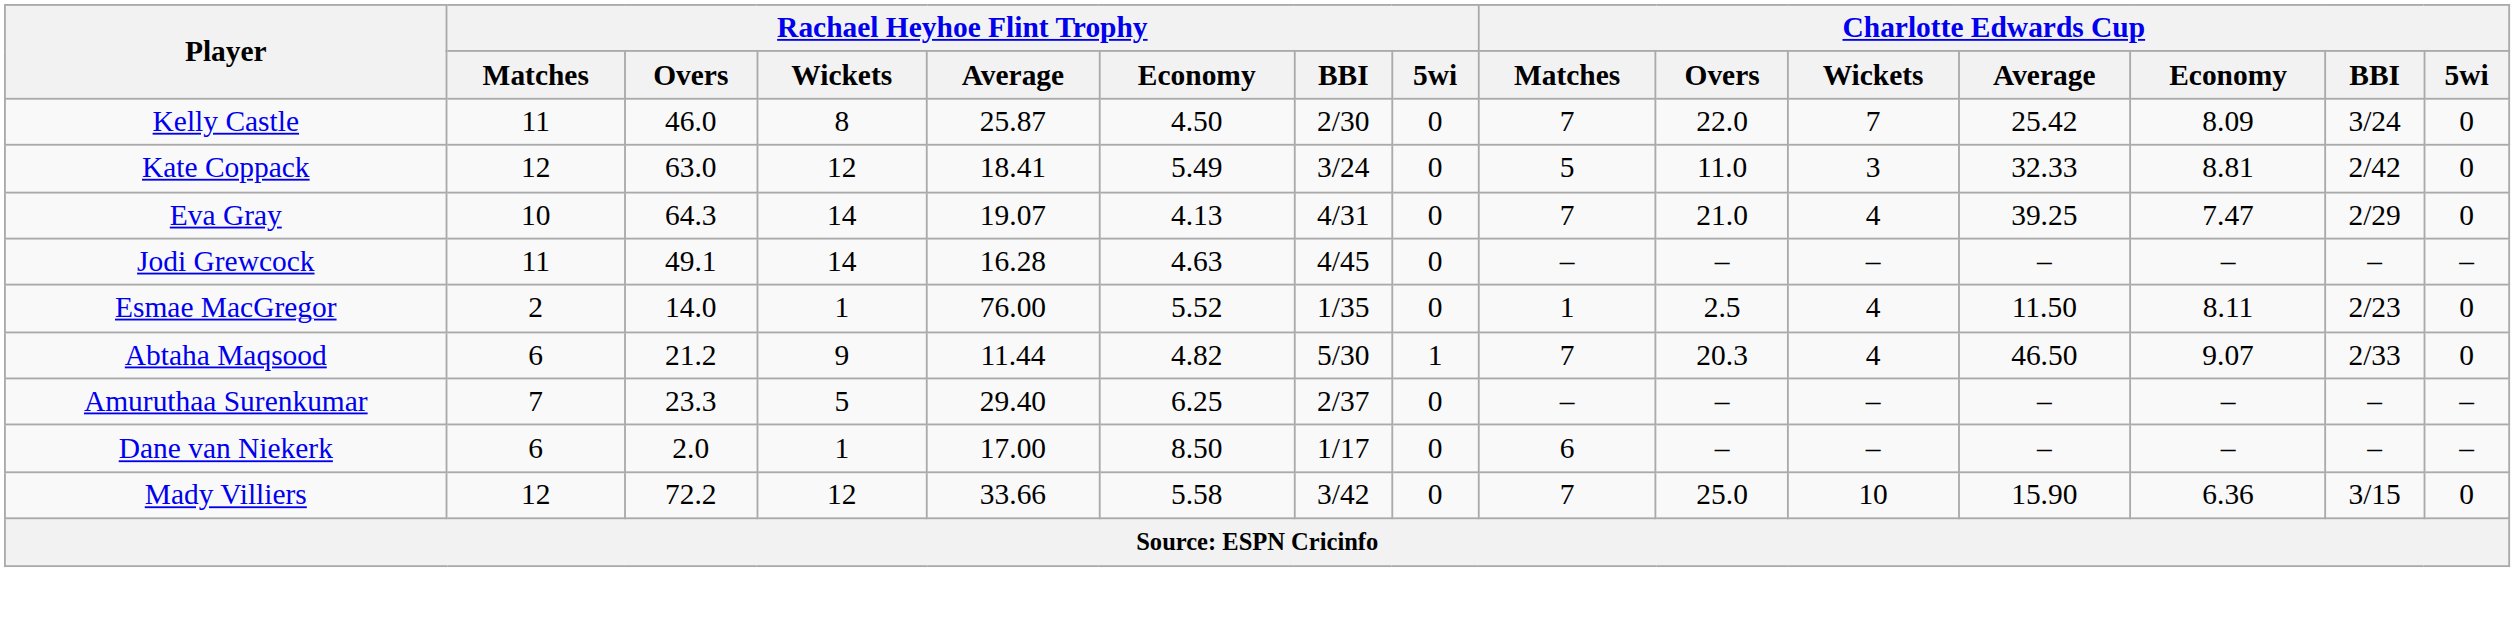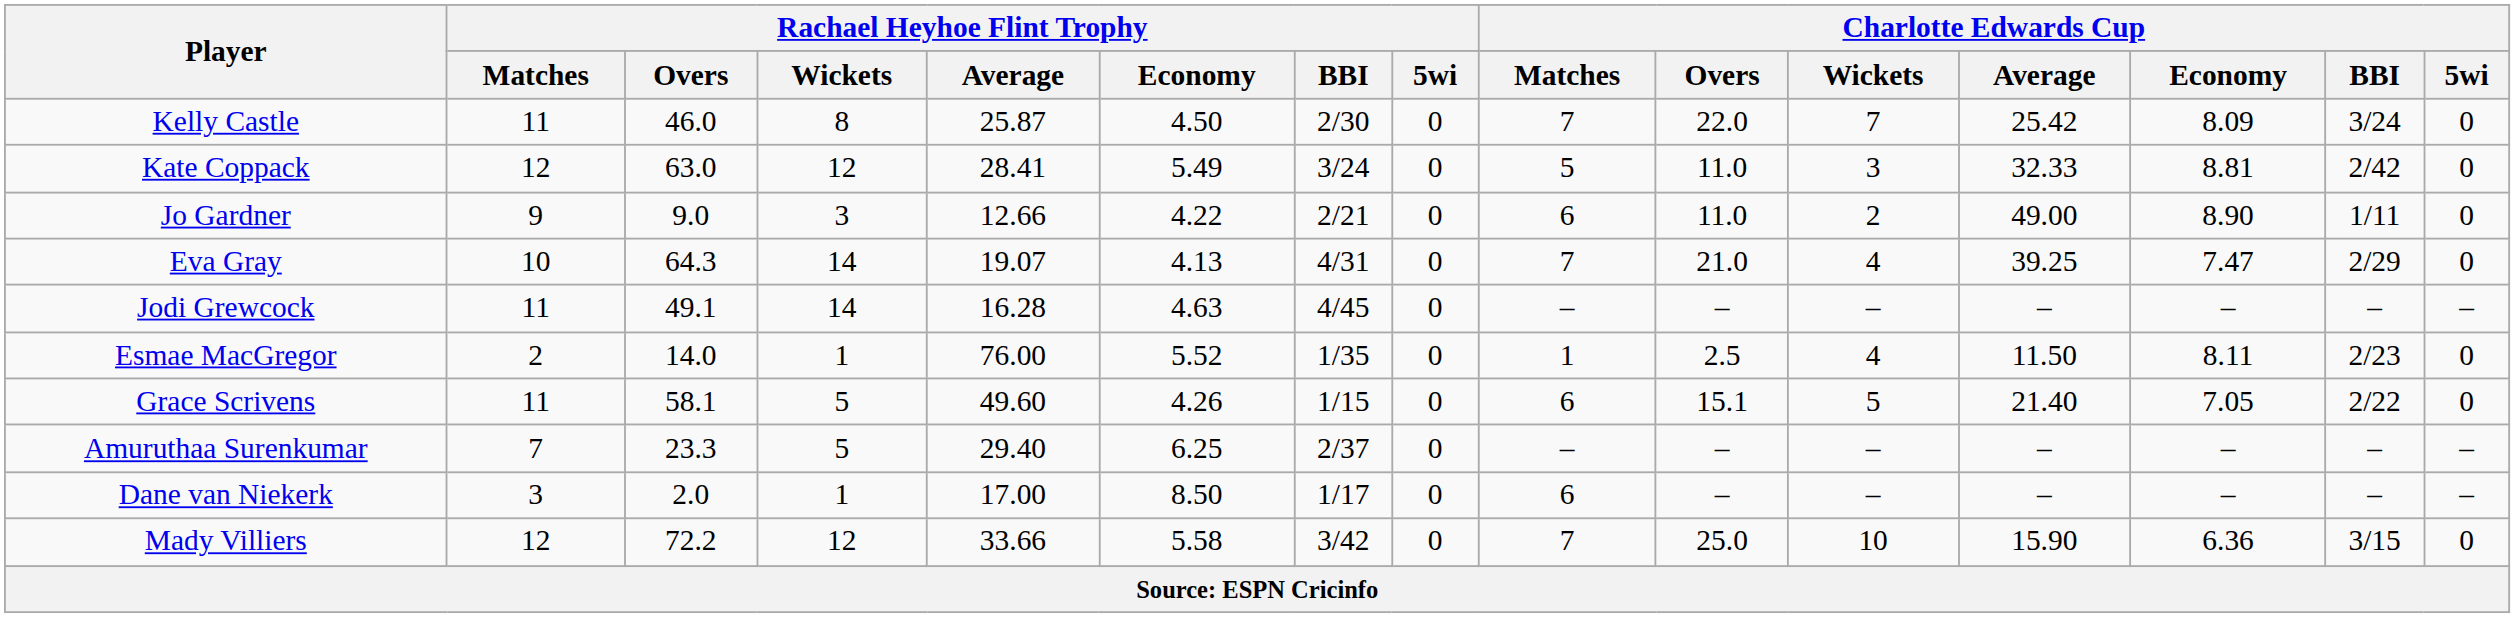 <table class="wikitable" style="text-align:center; width:86%;">
 <tr>
 <th rowspan=2>Player</th>
 <th colspan=7><a href='#'>Rachael Heyhoe Flint Trophy</a></th>
 <th colspan=7><a href='#'>Charlotte Edwards Cup</a></th>
 </tr>
 <tr>
 <th>Matches</th>
 <th>Overs</th>
 <th>Wickets</th>
 <th>Average</th>
 <th>Economy</th>
 <th>BBI</th>
 <th>5wi</th>
 <th>Matches</th>
 <th>Overs</th>
 <th>Wickets</th>
 <th>Average</th>
 <th>Economy</th>
 <th>BBI</th>
 <th>5wi</th>
 </tr>
 <tr>
 <td><a href='#'>Kelly Castle</a></td>
 <td>11</td>
 <td>46.0</td>
 <td>8</td>
 <td>25.87</td>
 <td>4.50</td>
 <td>2/30</td>
 <td>0</td>
 <td>7</td>
 <td>22.0</td>
 <td>7</td>
 <td>25.42</td>
 <td>8.09</td>
 <td>3/24</td>
 <td>0</td>
 </tr>
 <tr>
 <td><a href='#'>Kate Coppack</a></td>
 <td>12</td>
 <td>63.0</td>
 <td>12</td>
-<td>18.41</td>
+<td>28.41</td>
 <td>5.49</td>
 <td>3/24</td>
 <td>0</td>
 <td>5</td>
 <td>11.0</td>
 <td>3</td>
 <td>32.33</td>
 <td>8.81</td>
 <td>2/42</td>
+<td>0</td>
+</tr>
+<tr>
+<td><a href='#'>Jo Gardner</a></td>
+<td>9</td>
+<td>9.0</td>
+<td>3</td>
+<td>12.66</td>
+<td>4.22</td>
+<td>2/21</td>
+<td>0</td>
+<td>6</td>
+<td>11.0</td>
+<td>2</td>
+<td>49.00</td>
+<td>8.90</td>
+<td>1/11</td>
 <td>0</td>
 </tr>
 <tr>
 <td><a href='#'>Eva Gray</a></td>
 <td>10</td>
 <td>64.3</td>
 <td>14</td>
 <td>19.07</td>
 <td>4.13</td>
 <td>4/31</td>
 <td>0</td>
 <td>7</td>
 <td>21.0</td>
 <td>4</td>
 <td>39.25</td>
 <td>7.47</td>
 <td>2/29</td>
 <td>0</td>
 </tr>
 <tr>
 <td><a href='#'>Jodi Grewcock</a></td>
 <td>11</td>
 <td>49.1</td>
 <td>14</td>
 <td>16.28</td>
 <td>4.63</td>
 <td>4/45</td>
 <td>0</td>
 <td>–</td>
 <td>–</td>
 <td>–</td>
 <td>–</td>
 <td>–</td>
 <td>–</td>
 <td>–</td>
 </tr>
 <tr>
 <td><a href='#'>Esmae MacGregor</a></td>
 <td>2</td>
 <td>14.0</td>
 <td>1</td>
 <td>76.00</td>
 <td>5.52</td>
 <td>1/35</td>
 <td>0</td>
 <td>1</td>
 <td>2.5</td>
 <td>4</td>
 <td>11.50</td>
 <td>8.11</td>
 <td>2/23</td>
 <td>0</td>
 </tr>
 <tr>
-<td><a href='#'>Abtaha Maqsood</a></td>
+<td><a href='#'>Grace Scrivens</a></td>
+<td>11</td>
+<td>58.1</td>
+<td>5</td>
+<td>49.60</td>
+<td>4.26</td>
+<td>1/15</td>
+<td>0</td>
 <td>6</td>
-<td>21.2</td>
-<td>9</td>
-<td>11.44</td>
-<td>4.82</td>
-<td>5/30</td>
-<td>1</td>
-<td>7</td>
-<td>20.3</td>
-<td>4</td>
-<td>46.50</td>
-<td>9.07</td>
-<td>2/33</td>
+<td>15.1</td>
+<td>5</td>
+<td>21.40</td>
+<td>7.05</td>
+<td>2/22</td>
 <td>0</td>
 </tr>
 <tr>
 <td><a href='#'>Amuruthaa Surenkumar</a></td>
 <td>7</td>
 <td>23.3</td>
 <td>5</td>
 <td>29.40</td>
 <td>6.25</td>
 <td>2/37</td>
 <td>0</td>
 <td>–</td>
 <td>–</td>
 <td>–</td>
 <td>–</td>
 <td>–</td>
 <td>–</td>
 <td>–</td>
 </tr>
 <tr>
 <td><a href='#'>Dane van Niekerk</a></td>
-<td>6</td>
+<td>3</td>
 <td>2.0</td>
 <td>1</td>
 <td>17.00</td>
 <td>8.50</td>
 <td>1/17</td>
 <td>0</td>
 <td>6</td>
 <td>–</td>
 <td>–</td>
 <td>–</td>
 <td>–</td>
 <td>–</td>
 <td>–</td>
 </tr>
 <tr>
 <td><a href='#'>Mady Villiers</a></td>
 <td>12</td>
 <td>72.2</td>
 <td>12</td>
 <td>33.66</td>
 <td>5.58</td>
 <td>3/42</td>
 <td>0</td>
 <td>7</td>
 <td>25.0</td>
 <td>10</td>
 <td>15.90</td>
 <td>6.36</td>
 <td>3/15</td>
 <td>0</td>
 </tr>
 <tr>
 <th colspan="15"><small>Source: ESPN Cricinfo</small></th>
 </tr>
 </table>
